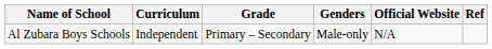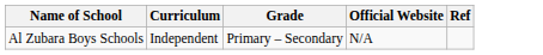 <table class="wikitable">
 <tr>
 <th>Name of School</th>
 <th>Curriculum</th>
 <th>Grade</th>
-<th>Genders</th>
 <th>Official Website</th>
 <th>Ref</th>
 </tr>
 <tr>
 <td>Al Zubara Boys Schools</td>
 <td>Independent</td>
 <td>Primary – Secondary</td>
-<td>Male-only</td>
 <td>N/A</td>
 <td></td>
 </tr>
 </table>
